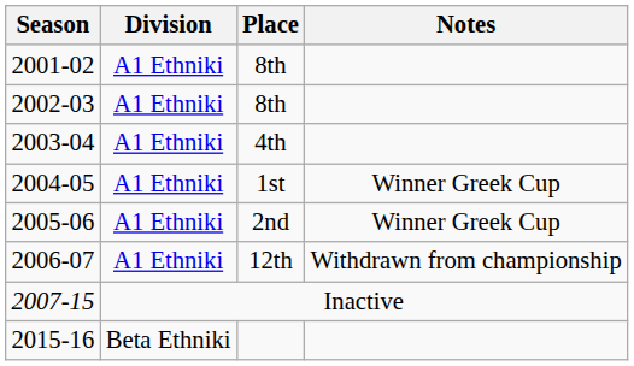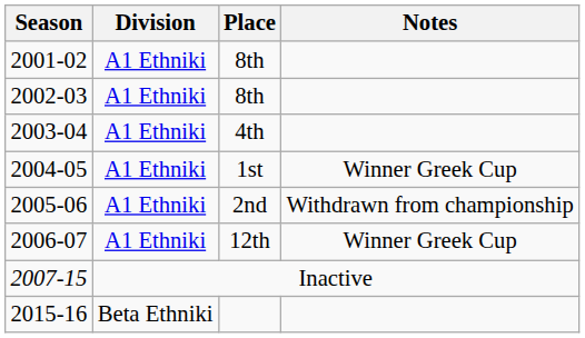 <table class="wikitable" style="text-align:center">
 <tr>
 <th>Season</th>
 <th>Division</th>
 <th>Place</th>
 <th>Notes</th>
 </tr>
 <tr>
 <td>2001-02</td>
 <td><a href='#'>A1 Ethniki</a></td>
 <td>8th</td>
 <td></td>
 </tr>
 <tr>
 <td>2002-03</td>
 <td><a href='#'>A1 Ethniki</a></td>
 <td>8th</td>
 <td></td>
 </tr>
 <tr>
 <td>2003-04</td>
 <td><a href='#'>A1 Ethniki</a></td>
 <td>4th</td>
 <td></td>
 </tr>
 <tr>
 <td>2004-05</td>
 <td><a href='#'>A1 Ethniki</a></td>
 <td>1st</td>
 <td>Winner Greek Cup</td>
 </tr>
 <tr>
 <td>2005-06</td>
 <td><a href='#'>A1 Ethniki</a></td>
 <td>2nd</td>
-<td>Winner Greek Cup</td>
+<td>Withdrawn from championship</td>
 </tr>
 <tr>
 <td>2006-07</td>
 <td><a href='#'>A1 Ethniki</a></td>
 <td>12th</td>
-<td>Withdrawn from championship</td>
+<td>Winner Greek Cup</td>
 </tr>
 <tr>
 <td><em>2007-15</em></td>
 <td colspan="3">Inactive</td>
 </tr>
 <tr>
 <td>2015-16</td>
 <td>Beta Ethniki</td>
 <td></td>
 </tr>
 </table>
